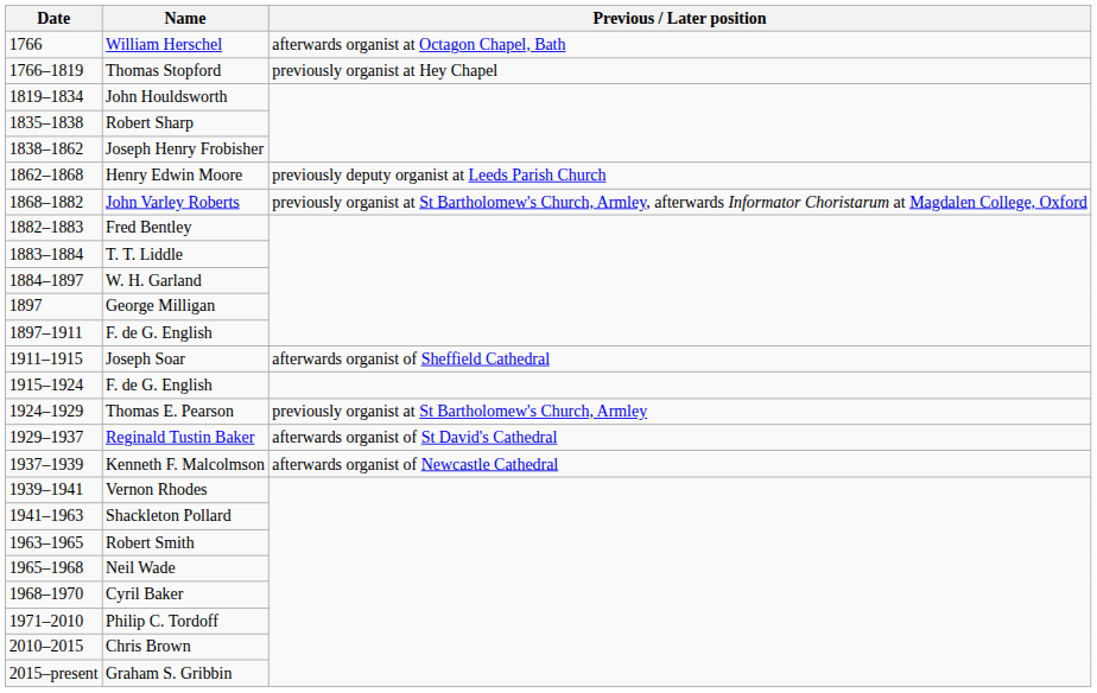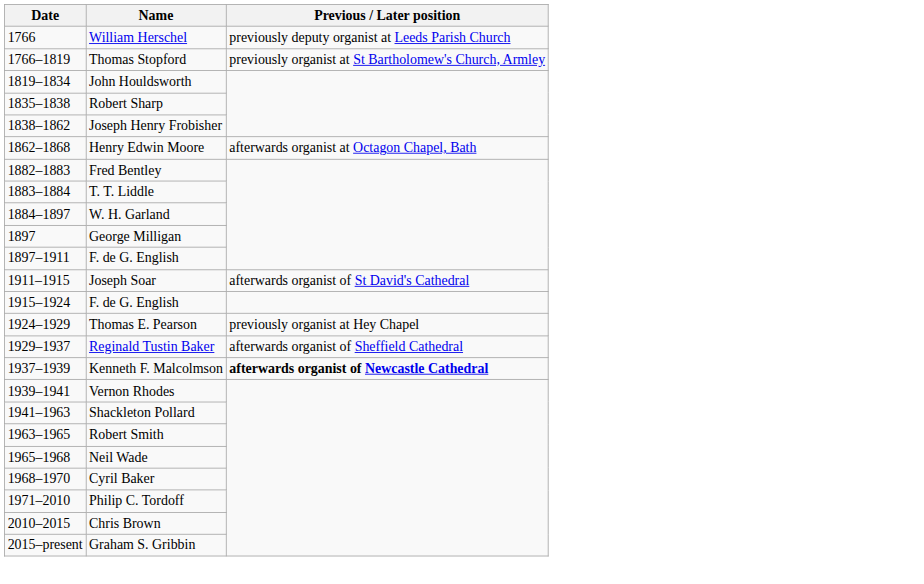 <table class="wikitable sortable">
 <tr>
 <th>Date<br></th>
 <th>Name<br></th>
 <th class="unsortable">Previous / Later position</th>
 </tr>
 <tr>
 <td>1766</td>
 <td><a href='#'>William Herschel</a></td>
-<td>afterwards organist at <a href='#'>Octagon Chapel, Bath</a></td>
+<td>previously deputy organist at <a href='#'>Leeds Parish Church</a></td>
 </tr>
 <tr>
 <td>1766–1819</td>
 <td>Thomas Stopford</td>
-<td>previously organist at Hey Chapel</td>
+<td>previously organist at <a href='#'>St Bartholomew's Church, Armley</a></td>
 </tr>
 <tr>
 <td>1819–1834</td>
 <td>John Houldsworth</td>
 </tr>
 <tr>
 <td>1835–1838</td>
 <td>Robert Sharp</td>
 </tr>
 <tr>
 <td>1838–1862</td>
 <td>Joseph Henry Frobisher</td>
 </tr>
 <tr>
 <td>1862–1868</td>
 <td>Henry Edwin Moore</td>
-<td>previously deputy organist at <a href='#'>Leeds Parish Church</a></td>
-</tr>
-<tr>
-<td>1868–1882</td>
-<td><a href='#'>John Varley Roberts</a></td>
-<td>previously organist at <a href='#'>St Bartholomew's Church, Armley</a>, afterwards <em>Informator Choristarum</em> at <a href='#'>Magdalen College, Oxford</a></td>
+<td>afterwards organist at <a href='#'>Octagon Chapel, Bath</a></td>
 </tr>
 <tr>
 <td>1882–1883</td>
 <td>Fred Bentley</td>
 </tr>
 <tr>
 <td>1883–1884</td>
 <td>T. T. Liddle</td>
 </tr>
 <tr>
 <td>1884–1897</td>
 <td>W. H. Garland</td>
 </tr>
 <tr>
 <td>1897</td>
 <td>George Milligan</td>
 </tr>
 <tr>
 <td>1897–1911</td>
 <td>F. de G. English</td>
 </tr>
 <tr>
 <td>1911–1915</td>
 <td>Joseph Soar</td>
-<td>afterwards organist of <a href='#'>Sheffield Cathedral</a></td>
+<td>afterwards organist of <a href='#'>St David's Cathedral</a></td>
 </tr>
 <tr>
 <td>1915–1924</td>
 <td>F. de G. English</td>
 </tr>
 <tr>
 <td>1924–1929</td>
 <td>Thomas E. Pearson</td>
-<td>previously organist at <a href='#'>St Bartholomew's Church, Armley</a></td>
+<td>previously organist at Hey Chapel</td>
 </tr>
 <tr>
 <td>1929–1937</td>
 <td><a href='#'>Reginald Tustin Baker</a></td>
-<td>afterwards organist of <a href='#'>St David's Cathedral</a></td>
+<td>afterwards organist of <a href='#'>Sheffield Cathedral</a></td>
 </tr>
 <tr>
 <td>1937–1939</td>
 <td>Kenneth F. Malcolmson</td>
-<td>afterwards organist of <a href='#'>Newcastle Cathedral</a></td>
+<td><strong>afterwards organist of <a href='#'>Newcastle Cathedral</a></strong></td>
 </tr>
 <tr>
 <td>1939–1941</td>
 <td>Vernon Rhodes</td>
 </tr>
 <tr>
 <td>1941–1963</td>
 <td>Shackleton Pollard</td>
 </tr>
 <tr>
 <td>1963–1965</td>
 <td>Robert Smith</td>
 </tr>
 <tr>
 <td>1965–1968</td>
 <td>Neil Wade</td>
 </tr>
 <tr>
 <td>1968–1970</td>
 <td>Cyril Baker</td>
 </tr>
 <tr>
 <td>1971–2010</td>
 <td>Philip C. Tordoff</td>
 </tr>
 <tr>
 <td>2010–2015</td>
 <td>Chris Brown</td>
 </tr>
 <tr>
 <td>2015–present</td>
 <td>Graham S. Gribbin</td>
 </tr>
 </table>
